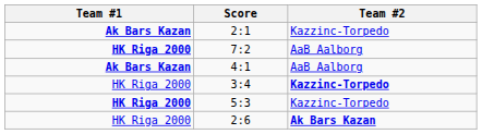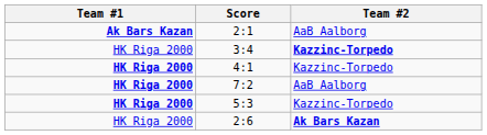 <table class="wikitable" style="text-align: center;">
 <tr>
 <th width=22%>Team #1</th>
 <th width=11%>Score</th>
 <th width=22%>Team #2</th>
 </tr>
 <tr>
 <td style="text-align: right;"><strong><a href='#'>Ak Bars Kazan</a></strong> </td>
 <td>2:1</td>
+<td style="text-align: left;"> <a href='#'>AaB Aalborg</a></td>
+</tr>
+<tr>
+<td style="text-align: right;"><a href='#'>HK Riga 2000</a> </td>
+<td>3:4</td>
+<td style="text-align: left;"> <strong><a href='#'>Kazzinc-Torpedo</a></strong></td>
+</tr>
+<tr>
+<td style="text-align: right;"><strong><a href='#'>HK Riga 2000</a></strong> </td>
+<td>4:1</td>
 <td style="text-align: left;"> <a href='#'>Kazzinc-Torpedo</a></td>
 </tr>
 <tr>
 <td style="text-align: right;"><strong><a href='#'>HK Riga 2000</a></strong> </td>
 <td>7:2</td>
 <td style="text-align: left;"> <a href='#'>AaB Aalborg</a></td>
-</tr>
-<tr>
-<td style="text-align: right;"><strong><a href='#'>Ak Bars Kazan</a></strong> </td>
-<td>4:1</td>
-<td style="text-align: left;"> <a href='#'>AaB Aalborg</a></td>
-</tr>
-<tr>
-<td style="text-align: right;"><a href='#'>HK Riga 2000</a> </td>
-<td>3:4</td>
-<td style="text-align: left;"> <strong><a href='#'>Kazzinc-Torpedo</a></strong></td>
 </tr>
 <tr>
 <td style="text-align: right;"><strong><a href='#'>HK Riga 2000</a></strong> </td>
 <td>5:3</td>
 <td style="text-align: left;"> <a href='#'>Kazzinc-Torpedo</a></td>
 </tr>
 <tr>
 <td style="text-align: right;"><a href='#'>HK Riga 2000</a> </td>
 <td>2:6</td>
 <td style="text-align: left;"> <strong><a href='#'>Ak Bars Kazan</a></strong></td>
 </tr>
 </table>
